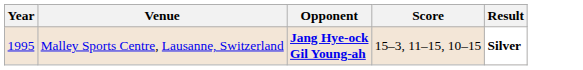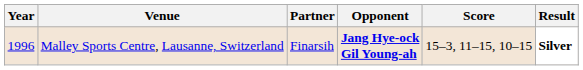 <table class="sortable wikitable" style="font-size: 90%;">
 <tr>
 <th>Year</th>
 <th>Venue</th>
+<th>Partner</th>
 <th>Opponent</th>
 <th>Score</th>
 <th>Result</th>
 </tr>
 <tr style="background:#F3E6D7">
-<td align="center"><a href='#'>1995</a></td>
+<td align="center"><a href='#'>1996</a></td>
 <td align="left"><a href='#'>Malley Sports Centre</a>, <a href='#'>Lausanne, Switzerland</a></td>
+<td align="left"> <a href='#'>Finarsih</a></td>
 <td align="left"><strong> <a href='#'>Jang Hye-ock</a> <br>  <a href='#'>Gil Young-ah</a></strong></td>
 <td align="left">15–3, 11–15, 10–15</td>
 <td style="text-align:left; background:white"> <strong>Silver</strong></td>
 </tr>
 </table>
